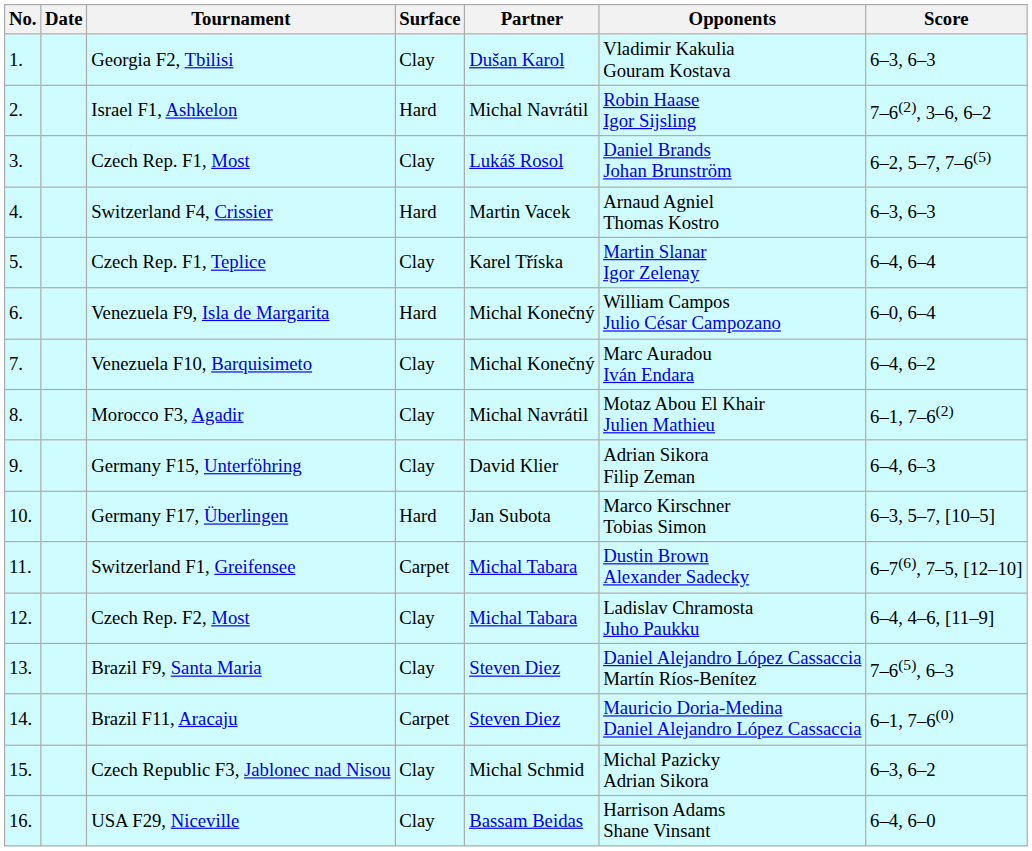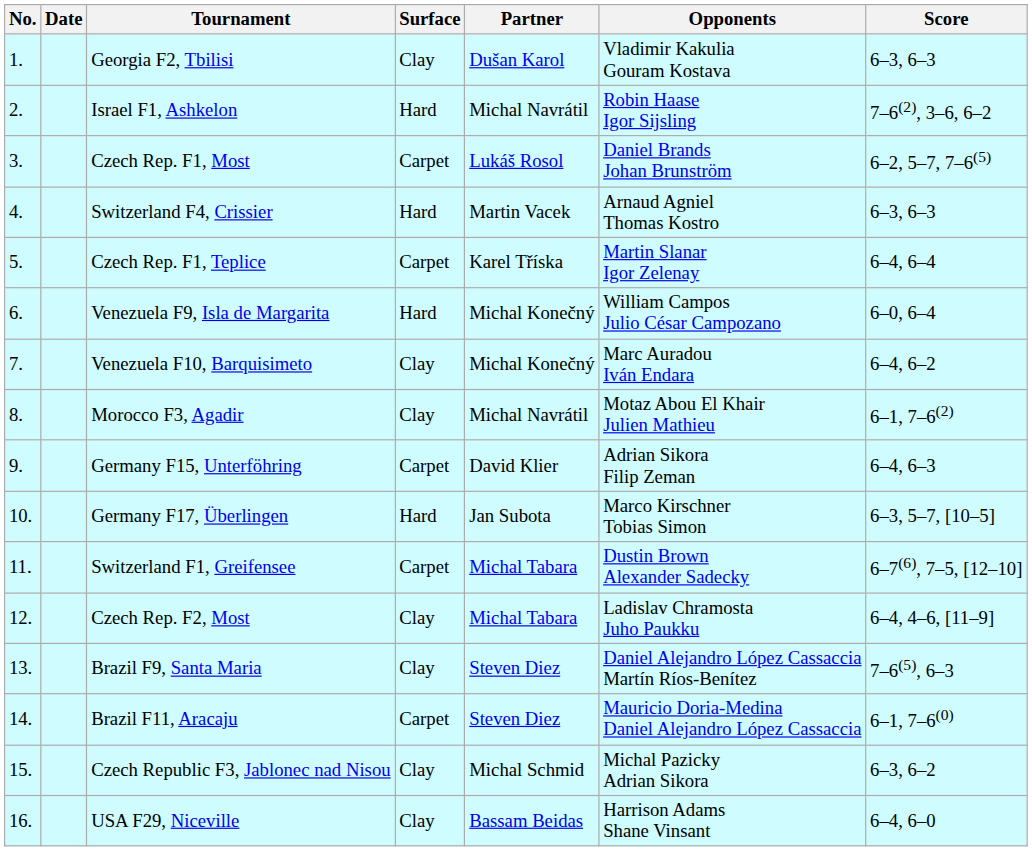 <table class="sortable wikitable">
 <tr>
 <th>No.</th>
 <th>Date</th>
 <th>Tournament</th>
 <th>Surface</th>
 <th>Partner</th>
 <th>Opponents</th>
 <th class="unsortable">Score</th>
 </tr>
 <tr style="background:#cffcff;">
 <td>1.</td>
 <td></td>
 <td>Georgia F2, <a href='#'>Tbilisi</a></td>
 <td>Clay</td>
 <td> <a href='#'>Dušan Karol</a></td>
 <td> Vladimir Kakulia <br>  Gouram Kostava</td>
 <td>6–3, 6–3</td>
 </tr>
 <tr style="background:#cffcff;">
 <td>2.</td>
 <td></td>
 <td>Israel F1, <a href='#'>Ashkelon</a></td>
 <td>Hard</td>
 <td> Michal Navrátil</td>
 <td> <a href='#'>Robin Haase</a> <br> <a href='#'>Igor Sijsling</a></td>
 <td>7–6<sup>(2)</sup>, 3–6, 6–2</td>
 </tr>
 <tr style="background:#cffcff;">
 <td>3.</td>
 <td></td>
 <td>Czech Rep. F1, <a href='#'>Most</a></td>
-<td>Clay</td>
+<td>Carpet</td>
 <td> <a href='#'>Lukáš Rosol</a></td>
 <td> <a href='#'>Daniel Brands</a><br> <a href='#'>Johan Brunström</a></td>
 <td>6–2, 5–7, 7–6<sup>(5)</sup></td>
 </tr>
 <tr style="background:#cffcff;">
 <td>4.</td>
 <td></td>
 <td>Switzerland F4, <a href='#'>Crissier</a></td>
 <td>Hard</td>
 <td> Martin Vacek</td>
 <td> Arnaud Agniel <br>  Thomas Kostro</td>
 <td>6–3, 6–3</td>
 </tr>
 <tr style="background:#cffcff;">
 <td>5.</td>
 <td></td>
 <td>Czech Rep. F1, <a href='#'>Teplice</a></td>
-<td>Clay</td>
+<td>Carpet</td>
 <td> Karel Tříska</td>
 <td> <a href='#'>Martin Slanar</a> <br>  <a href='#'>Igor Zelenay</a></td>
 <td>6–4, 6–4</td>
 </tr>
 <tr style="background:#cffcff;">
 <td>6.</td>
 <td></td>
 <td>Venezuela F9, <a href='#'>Isla de Margarita</a></td>
 <td>Hard</td>
 <td> Michal Konečný</td>
 <td> William Campos <br>  <a href='#'>Julio César Campozano</a></td>
 <td>6–0, 6–4</td>
 </tr>
 <tr style="background:#cffcff;">
 <td>7.</td>
 <td></td>
 <td>Venezuela F10, <a href='#'>Barquisimeto</a></td>
 <td>Clay</td>
 <td> Michal Konečný</td>
 <td> Marc Auradou <br>  <a href='#'>Iván Endara</a></td>
 <td>6–4, 6–2</td>
 </tr>
 <tr style="background:#cffcff;">
 <td>8.</td>
 <td></td>
 <td>Morocco F3, <a href='#'>Agadir</a></td>
 <td>Clay</td>
 <td> Michal Navrátil</td>
 <td> Motaz Abou El Khair <br>  <a href='#'>Julien Mathieu</a></td>
 <td>6–1, 7–6<sup>(2)</sup></td>
 </tr>
 <tr style="background:#cffcff;">
 <td>9.</td>
 <td></td>
 <td>Germany F15, <a href='#'>Unterföhring</a></td>
-<td>Clay</td>
+<td>Carpet</td>
 <td> David Klier</td>
 <td> Adrian Sikora <br>  Filip Zeman</td>
 <td>6–4, 6–3</td>
 </tr>
 <tr style="background:#cffcff;">
 <td>10.</td>
 <td></td>
 <td>Germany F17, <a href='#'>Überlingen</a></td>
 <td>Hard</td>
 <td> Jan Subota</td>
 <td> Marco Kirschner <br>  Tobias Simon</td>
 <td>6–3, 5–7, [10–5]</td>
 </tr>
 <tr style="background:#cffcff;">
 <td>11.</td>
 <td></td>
 <td>Switzerland F1, <a href='#'>Greifensee</a></td>
 <td>Carpet</td>
 <td> <a href='#'>Michal Tabara</a></td>
 <td> <a href='#'>Dustin Brown</a><br> <a href='#'>Alexander Sadecky</a></td>
 <td>6–7<sup>(6)</sup>, 7–5, [12–10]</td>
 </tr>
 <tr style="background:#cffcff;">
 <td>12.</td>
 <td></td>
 <td>Czech Rep. F2, <a href='#'>Most</a></td>
 <td>Clay</td>
 <td> <a href='#'>Michal Tabara</a></td>
 <td> Ladislav Chramosta <br>  <a href='#'>Juho Paukku</a></td>
 <td>6–4, 4–6, [11–9]</td>
 </tr>
 <tr style="background:#cffcff;">
 <td>13.</td>
 <td></td>
 <td>Brazil F9, <a href='#'>Santa Maria</a></td>
 <td>Clay</td>
 <td> <a href='#'>Steven Diez</a></td>
 <td> <a href='#'>Daniel Alejandro López Cassaccia</a><br> Martín Ríos-Benítez</td>
 <td>7–6<sup>(5)</sup>, 6–3</td>
 </tr>
 <tr style="background:#cffcff;">
 <td>14.</td>
 <td></td>
 <td>Brazil F11, <a href='#'>Aracaju</a></td>
 <td>Carpet</td>
 <td> <a href='#'>Steven Diez</a></td>
 <td> <a href='#'>Mauricio Doria-Medina</a> <br>  <a href='#'>Daniel Alejandro López Cassaccia</a></td>
 <td>6–1, 7–6<sup>(0)</sup></td>
 </tr>
 <tr style="background:#cffcff;">
 <td>15.</td>
 <td></td>
 <td>Czech Republic F3, <a href='#'>Jablonec nad Nisou</a></td>
 <td>Clay</td>
 <td> Michal Schmid</td>
 <td> Michal Pazicky <br>  Adrian Sikora</td>
 <td>6–3, 6–2</td>
 </tr>
 <tr style="background:#cffcff;">
 <td>16.</td>
 <td></td>
 <td>USA F29, <a href='#'>Niceville</a></td>
 <td>Clay</td>
 <td> <a href='#'>Bassam Beidas</a></td>
 <td> Harrison Adams <br>  Shane Vinsant</td>
 <td>6–4, 6–0</td>
 </tr>
 </table>
